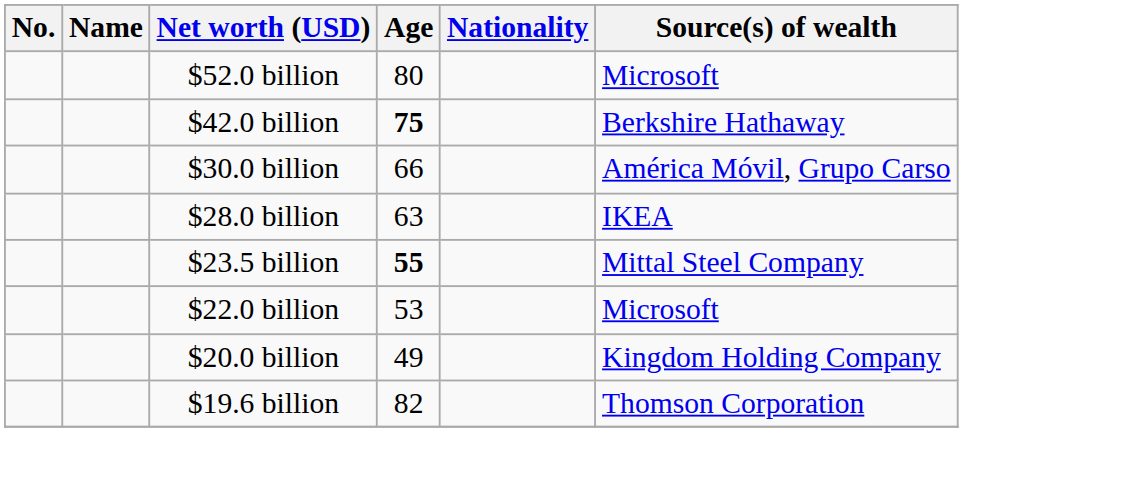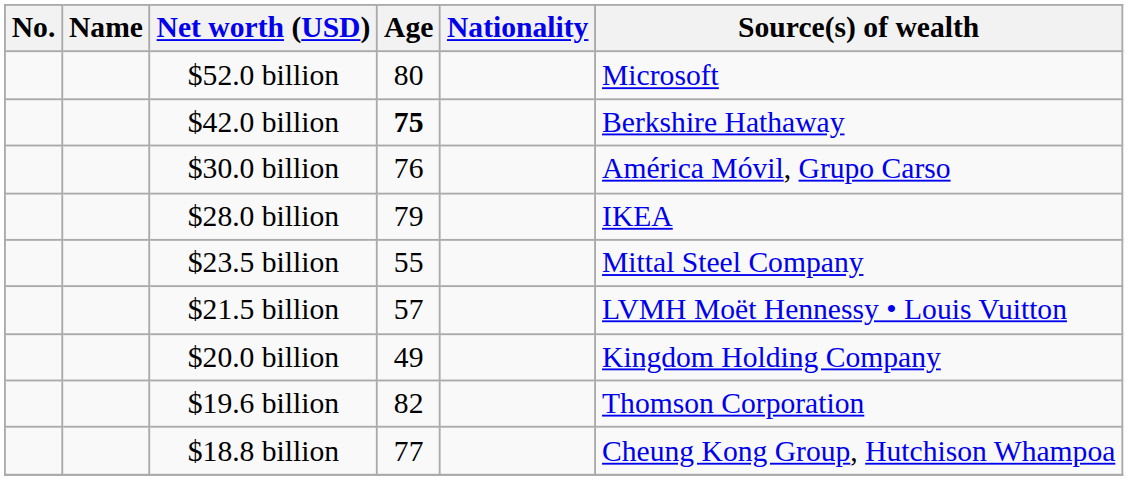 <table class="wikitable sortable">
 <tr>
 <th>No.</th>
 <th>Name</th>
 <th><a href='#'>Net worth</a> (<a href='#'>USD</a>)</th>
 <th>Age</th>
 <th><a href='#'>Nationality</a></th>
 <th>Source(s) of wealth</th>
 </tr>
 <tr>
 <td style="text-align:center;"> </td>
 <td></td>
 <td style="text-align:center;">$52.0 billion </td>
 <td style="text-align:center;">80</td>
 <td></td>
 <td><a href='#'>Microsoft</a></td>
 </tr>
 <tr>
 <td style="text-align:center;"> </td>
 <td></td>
 <td style="text-align:center;">$42.0 billion </td>
 <td style="text-align:center;"><strong>75</strong></td>
 <td></td>
 <td><a href='#'>Berkshire Hathaway</a></td>
 </tr>
 <tr>
 <td style="text-align:center;"> </td>
 <td></td>
 <td style="text-align:center;">$30.0 billion </td>
-<td style="text-align:center;">66</td>
+<td style="text-align:center;">76</td>
 <td></td>
 <td><a href='#'>América Móvil</a>, <a href='#'>Grupo Carso</a></td>
 </tr>
 <tr>
 <td style="text-align:center;"> </td>
 <td></td>
 <td style="text-align:center;">$28.0 billion </td>
-<td style="text-align:center;">63</td>
+<td style="text-align:center;">79</td>
 <td></td>
 <td><a href='#'>IKEA</a></td>
 </tr>
 <tr>
 <td style="text-align:center;"> </td>
 <td></td>
 <td style="text-align:center;">$23.5 billion </td>
-<td style="text-align:center;"><strong>55</strong></td>
+<td style="text-align:center;">55</td>
 <td></td>
 <td><a href='#'>Mittal Steel Company</a></td>
 </tr>
 <tr>
 <td style="text-align:center;"> </td>
 <td></td>
-<td style="text-align:center;">$22.0 billion </td>
-<td style="text-align:center;">53</td>
+<td style="text-align:center;">$21.5 billion </td>
+<td style="text-align:center;">57</td>
 <td></td>
-<td><a href='#'>Microsoft</a></td>
+<td><a href='#'>LVMH Moët Hennessy • Louis Vuitton</a></td>
 </tr>
 <tr>
 <td style="text-align:center;"> </td>
 <td></td>
 <td style="text-align:center;">$20.0 billion </td>
 <td style="text-align:center;">49</td>
 <td></td>
 <td><a href='#'>Kingdom Holding Company</a></td>
 </tr>
 <tr>
 <td style="text-align:center;"> </td>
 <td></td>
 <td style="text-align:center;">$19.6 billion </td>
 <td style="text-align:center;">82</td>
 <td></td>
 <td><a href='#'>Thomson Corporation</a></td>
 </tr>
 <tr>
+<td style="text-align:center;"> </td>
+<td></td>
+<td style="text-align:center;">$18.8 billion </td>
+<td style="text-align:center;">77</td>
+<td></td>
+<td><a href='#'>Cheung Kong Group</a>, <a href='#'>Hutchison Whampoa</a></td>
+</tr>
+<tr>
 </tr>
 </table>
